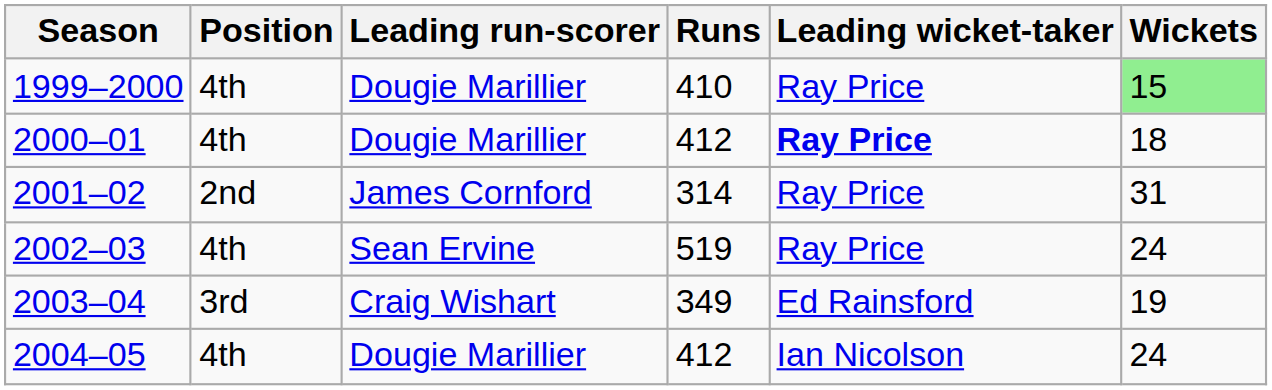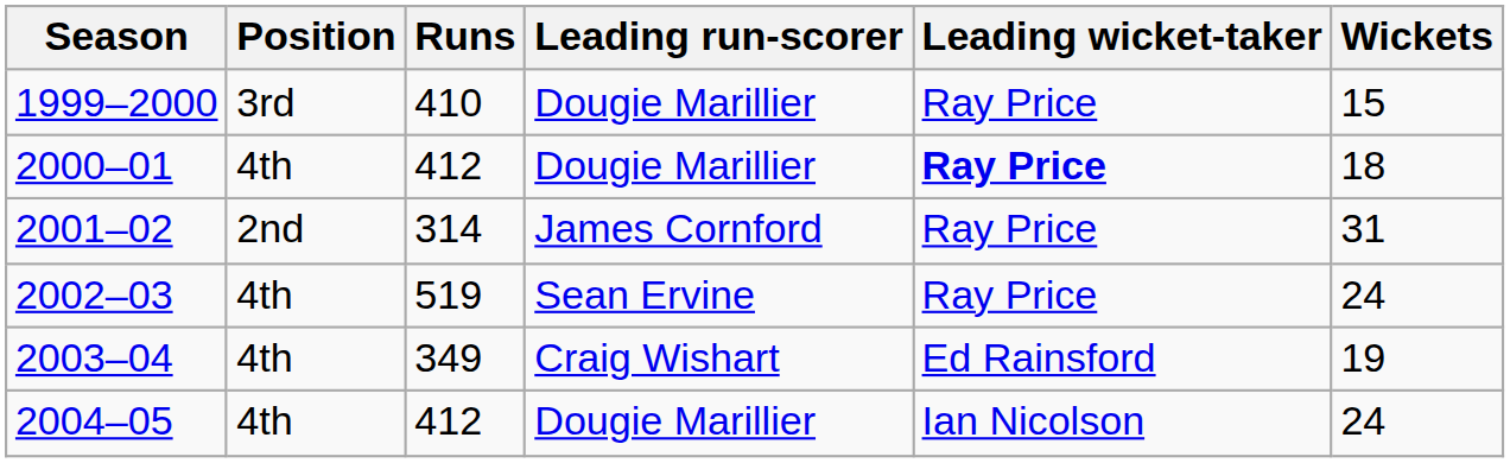 <table class="wikitable sortable">
 <tr>
 <th>Season</th>
 <th>Position</th>
+<th>Runs</th>
 <th>Leading run-scorer</th>
-<th>Runs</th>
 <th>Leading wicket-taker</th>
 <th>Wickets</th>
 </tr>
 <tr>
 <td><a href='#'>1999–2000</a></td>
-<td>4th</td>
+<td>3rd</td>
+<td>410</td>
 <td><a href='#'>Dougie Marillier</a></td>
-<td>410</td>
 <td><a href='#'>Ray Price</a></td>
-<td style="background: lightgreen;">15</td>
+<td>15</td>
 </tr>
 <tr>
 <td><a href='#'>2000–01</a></td>
 <td>4th</td>
+<td>412</td>
 <td><a href='#'>Dougie Marillier</a></td>
-<td>412</td>
 <td><strong><a href='#'>Ray Price</a></strong></td>
 <td>18</td>
 </tr>
 <tr>
 <td><a href='#'>2001–02</a></td>
 <td>2nd</td>
+<td>314</td>
 <td><a href='#'>James Cornford</a></td>
-<td>314</td>
 <td><a href='#'>Ray Price</a></td>
 <td>31</td>
 </tr>
 <tr>
 <td><a href='#'>2002–03</a></td>
 <td>4th</td>
+<td>519</td>
 <td><a href='#'>Sean Ervine</a></td>
-<td>519</td>
 <td><a href='#'>Ray Price</a></td>
 <td>24</td>
 </tr>
 <tr>
 <td><a href='#'>2003–04</a></td>
-<td>3rd</td>
+<td>4th</td>
+<td>349</td>
 <td><a href='#'>Craig Wishart</a></td>
-<td>349</td>
 <td><a href='#'>Ed Rainsford</a></td>
 <td>19</td>
 </tr>
 <tr>
 <td><a href='#'>2004–05</a></td>
 <td>4th</td>
+<td>412</td>
 <td><a href='#'>Dougie Marillier</a></td>
-<td>412</td>
 <td><a href='#'>Ian Nicolson</a></td>
 <td>24</td>
 </tr>
 </table>
